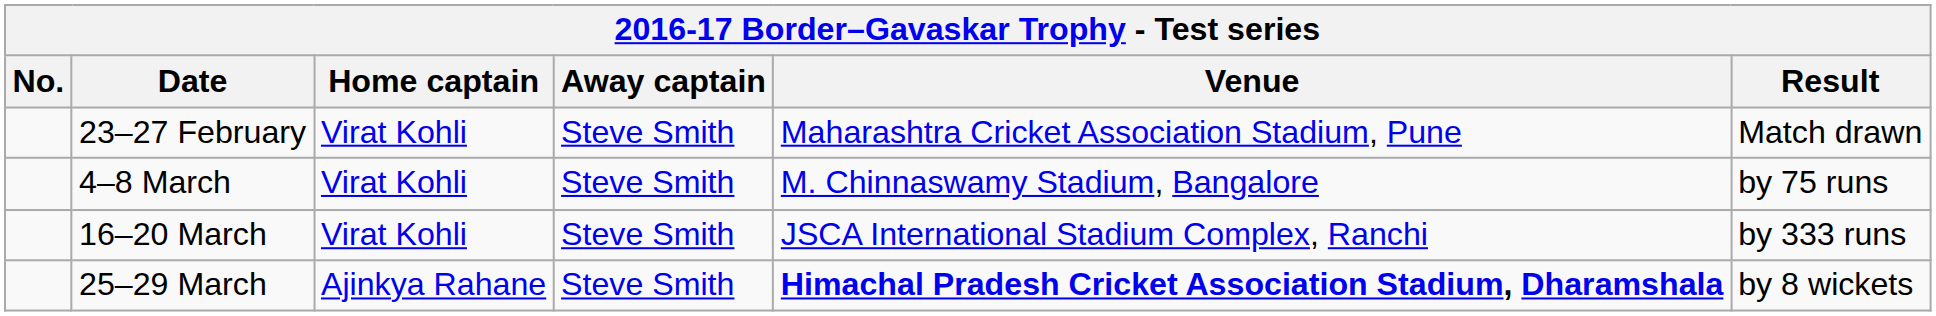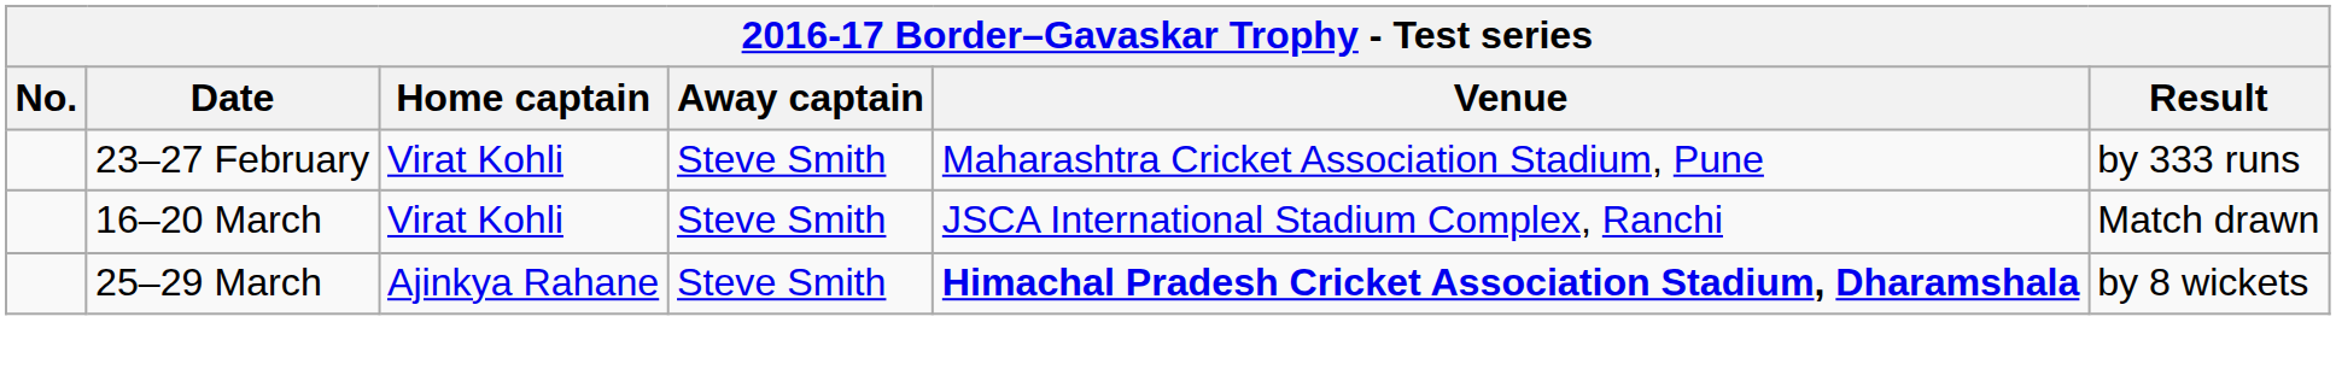 <table class="wikitable">
 <tr>
 <th colspan="6"><a href='#'>2016-17 Border–Gavaskar Trophy</a> - Test series</th>
 </tr>
 <tr>
 <th>No.</th>
 <th>Date</th>
 <th>Home captain</th>
 <th>Away captain</th>
 <th>Venue</th>
 <th>Result</th>
 </tr>
 <tr>
 <td></td>
 <td>23–27 February</td>
 <td><a href='#'>Virat Kohli</a></td>
 <td><a href='#'>Steve Smith</a></td>
 <td><a href='#'>Maharashtra Cricket Association Stadium</a>, <a href='#'>Pune</a></td>
-<td>Match drawn</td>
-</tr>
-<tr>
-<td></td>
-<td>4–8 March</td>
-<td><a href='#'>Virat Kohli</a></td>
-<td><a href='#'>Steve Smith</a></td>
-<td><a href='#'>M. Chinnaswamy Stadium</a>, <a href='#'>Bangalore</a></td>
-<td> by 75 runs</td>
+<td> by 333 runs</td>
 </tr>
 <tr>
 <td></td>
 <td>16–20 March</td>
 <td><a href='#'>Virat Kohli</a></td>
 <td><a href='#'>Steve Smith</a></td>
 <td><a href='#'>JSCA International Stadium Complex</a>, <a href='#'>Ranchi</a></td>
-<td> by 333 runs</td>
+<td>Match drawn</td>
 </tr>
 <tr>
 <td></td>
 <td>25–29 March</td>
 <td><a href='#'>Ajinkya Rahane</a></td>
 <td><a href='#'>Steve Smith</a></td>
 <td><strong><a href='#'>Himachal Pradesh Cricket Association Stadium</a>, <a href='#'>Dharamshala</a></strong></td>
 <td> by 8 wickets</td>
 </tr>
 </table>
